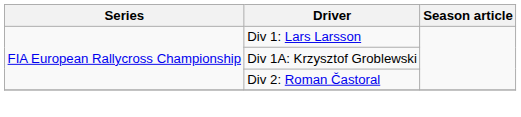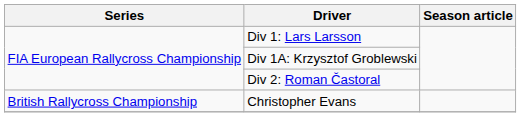 <table class="wikitable" style="font-size: 87%;">
 <tr>
 <th>Series</th>
 <th>Driver</th>
 <th>Season article</th>
 </tr>
 <tr>
 <td rowspan=3><a href='#'>FIA European Rallycross Championship</a></td>
 <td>Div 1:  <a href='#'>Lars Larsson</a></td>
 <td rowspan=3></td>
 </tr>
 <tr>
 <td>Div 1A:  Krzysztof Groblewski</td>
 </tr>
 <tr>
 <td>Div 2:  <a href='#'>Roman Častoral</a></td>
 </tr>
 <tr>
+<td><a href='#'>British Rallycross Championship</a></td>
+<td> Christopher Evans</td>
+<td></td>
+</tr>
+<tr>
 </tr>
 </table>
